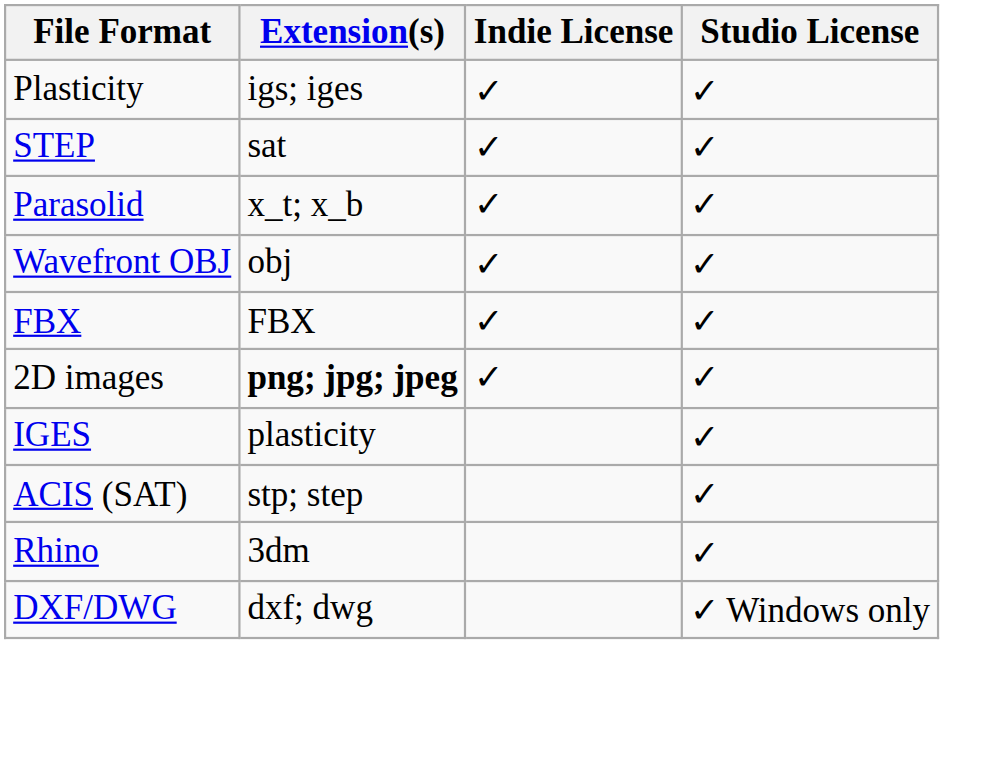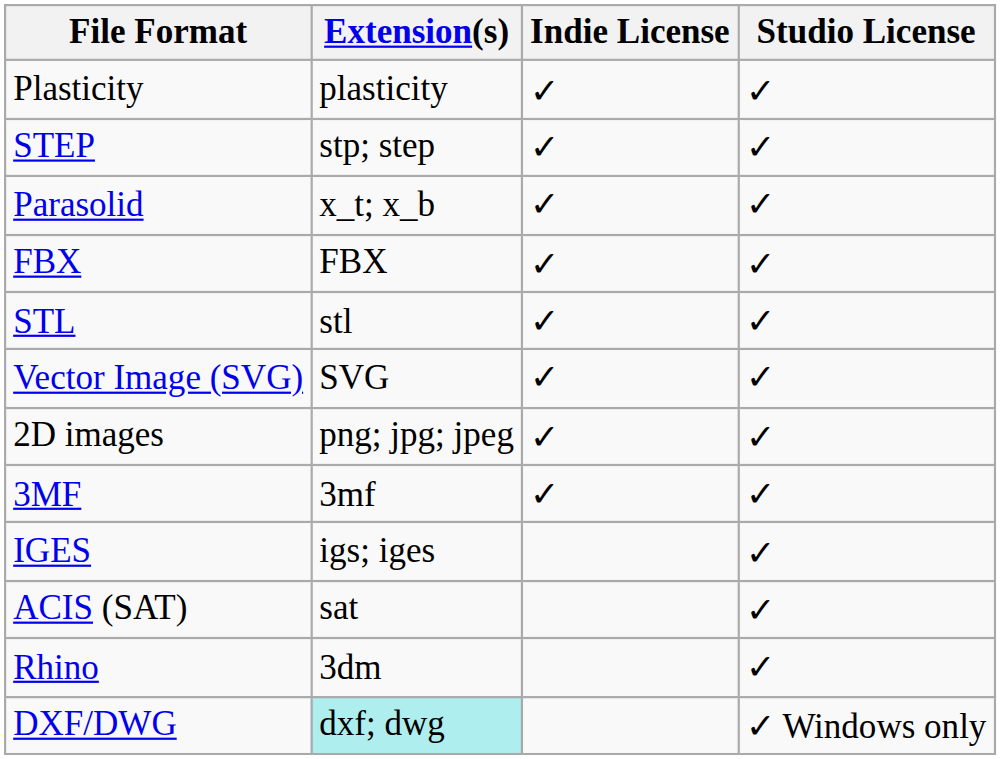 <table class="wikitable">
 <tr>
 <th>File Format</th>
 <th><a href='#'>Extension</a>(s)</th>
 <th>Indie License</th>
 <th>Studio License</th>
 </tr>
 <tr>
 <td>Plasticity</td>
-<td>igs; iges</td>
+<td>plasticity</td>
 <td>✓</td>
 <td>✓</td>
 </tr>
 <tr>
 <td><a href='#'>STEP</a></td>
-<td>sat</td>
+<td>stp; step</td>
 <td>✓</td>
 <td>✓</td>
 </tr>
 <tr>
 <td><a href='#'>Parasolid</a></td>
 <td>x_t; x_b</td>
 <td>✓</td>
 <td>✓</td>
 </tr>
 <tr>
-<td><a href='#'>Wavefront OBJ</a></td>
-<td>obj</td>
-<td>✓</td>
-<td>✓</td>
-</tr>
-<tr>
 <td><a href='#'>FBX</a></td>
 <td>FBX</td>
 <td>✓</td>
 <td>✓</td>
 </tr>
 <tr>
+<td><a href='#'>STL</a></td>
+<td>stl</td>
+<td>✓</td>
+<td>✓</td>
+</tr>
+<tr>
+<td><a href='#'>Vector Image (SVG)</a></td>
+<td>SVG</td>
+<td>✓</td>
+<td>✓</td>
+</tr>
+<tr>
 <td>2D images</td>
-<td><strong>png; jpg; jpeg</strong></td>
+<td>png; jpg; jpeg</td>
+<td>✓</td>
+<td>✓</td>
+</tr>
+<tr>
+<td><a href='#'>3MF</a></td>
+<td>3mf</td>
 <td>✓</td>
 <td>✓</td>
 </tr>
 <tr>
 <td><a href='#'>IGES</a></td>
-<td>plasticity</td>
+<td>igs; iges</td>
 <td></td>
 <td>✓</td>
 </tr>
 <tr>
 <td><a href='#'>ACIS</a> (SAT)</td>
-<td>stp; step</td>
+<td>sat</td>
 <td></td>
 <td>✓</td>
 </tr>
 <tr>
 <td><a href='#'>Rhino</a></td>
 <td>3dm</td>
 <td></td>
 <td>✓</td>
 </tr>
 <tr>
 <td><a href='#'>DXF/DWG</a></td>
-<td>dxf; dwg</td>
+<td style="background: paleturquoise;">dxf; dwg</td>
 <td></td>
 <td>✓ Windows only</td>
 </tr>
 </table>
